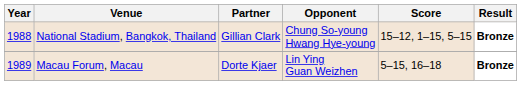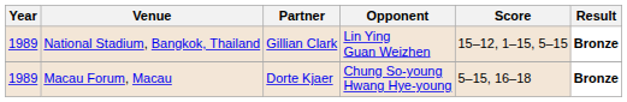 <table class="sortable wikitable" style="font-size: 90%;">
 <tr>
 <th>Year</th>
 <th>Venue</th>
 <th>Partner</th>
 <th>Opponent</th>
 <th>Score</th>
 <th>Result</th>
 </tr>
 <tr style="background:#F3E6D7">
-<td align="center"><a href='#'>1988</a></td>
+<td align="center"><a href='#'>1989</a></td>
 <td align="left"><a href='#'>National Stadium</a>, <a href='#'>Bangkok, Thailand</a></td>
 <td align="left"> <a href='#'>Gillian Clark</a></td>
-<td align="left"> <a href='#'>Chung So-young</a> <br> <a href='#'>Hwang Hye-young</a></td>
+<td align="left"> <a href='#'>Lin Ying</a> <br> <a href='#'>Guan Weizhen</a></td>
 <td align="left">15–12, 1–15, 5–15</td>
 <td style="text-align:left; background: white"> <strong>Bronze</strong></td>
 </tr>
 <tr>
 </tr>
 <tr style="background:#F3E6D7">
 <td align="center"><a href='#'>1989</a></td>
 <td align="left"><a href='#'>Macau Forum</a>, <a href='#'>Macau</a></td>
 <td align="left"> <a href='#'>Dorte Kjaer</a></td>
-<td align="left"> <a href='#'>Lin Ying</a> <br> <a href='#'>Guan Weizhen</a></td>
+<td align="left"> <a href='#'>Chung So-young</a> <br> <a href='#'>Hwang Hye-young</a></td>
 <td align="left">5–15, 16–18</td>
 <td style="text-align:left; background: white"> <strong>Bronze</strong></td>
 </tr>
 </table>
